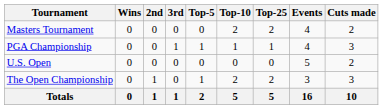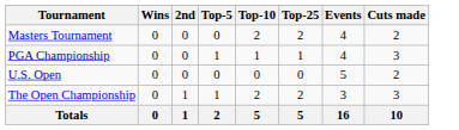 <table class=wikitable style=text-align:center>
 <tr>
 <th>Tournament</th>
 <th>Wins</th>
 <th>2nd</th>
-<th>3rd</th>
 <th>Top-5</th>
 <th>Top-10</th>
 <th>Top-25</th>
 <th>Events</th>
 <th>Cuts made</th>
 </tr>
 <tr>
 <td align=left><a href='#'>Masters Tournament</a></td>
-<td>0</td>
 <td>0</td>
 <td>0</td>
 <td>0</td>
 <td>2</td>
 <td>2</td>
 <td>4</td>
 <td>2</td>
 </tr>
 <tr>
 <td align=left><a href='#'>PGA Championship</a></td>
 <td>0</td>
 <td>0</td>
 <td>1</td>
 <td>1</td>
 <td>1</td>
-<td>1</td>
 <td>4</td>
 <td>3</td>
 </tr>
 <tr>
 <td align=left><a href='#'>U.S. Open</a></td>
-<td>0</td>
 <td>0</td>
 <td>0</td>
 <td>0</td>
 <td>0</td>
 <td>0</td>
 <td>5</td>
 <td>2</td>
 </tr>
 <tr>
 <td align=left><a href='#'>The Open Championship</a></td>
 <td>0</td>
 <td>1</td>
-<td>0</td>
 <td>1</td>
 <td>2</td>
 <td>2</td>
 <td>3</td>
 <td>3</td>
 </tr>
 <tr>
 <th>Totals</th>
 <th>0</th>
 <th>1</th>
-<th>1</th>
 <th>2</th>
 <th>5</th>
 <th>5</th>
 <th>16</th>
 <th>10</th>
 </tr>
 </table>
